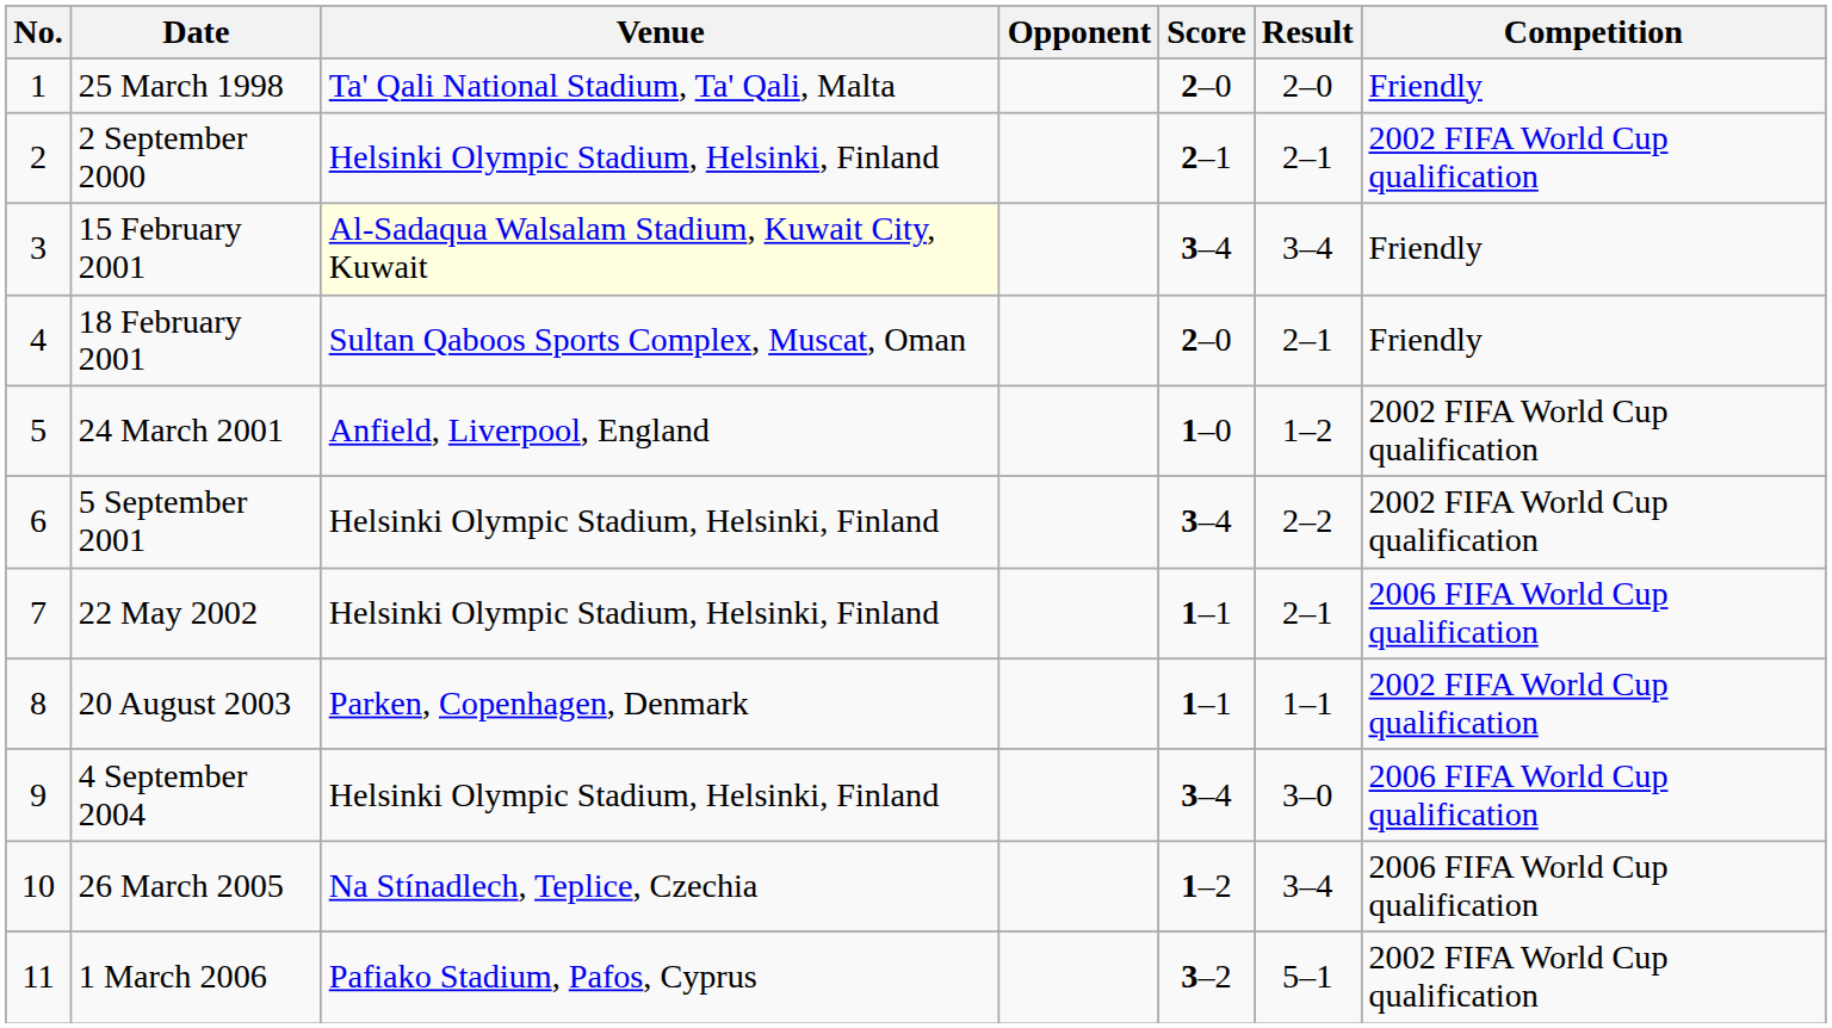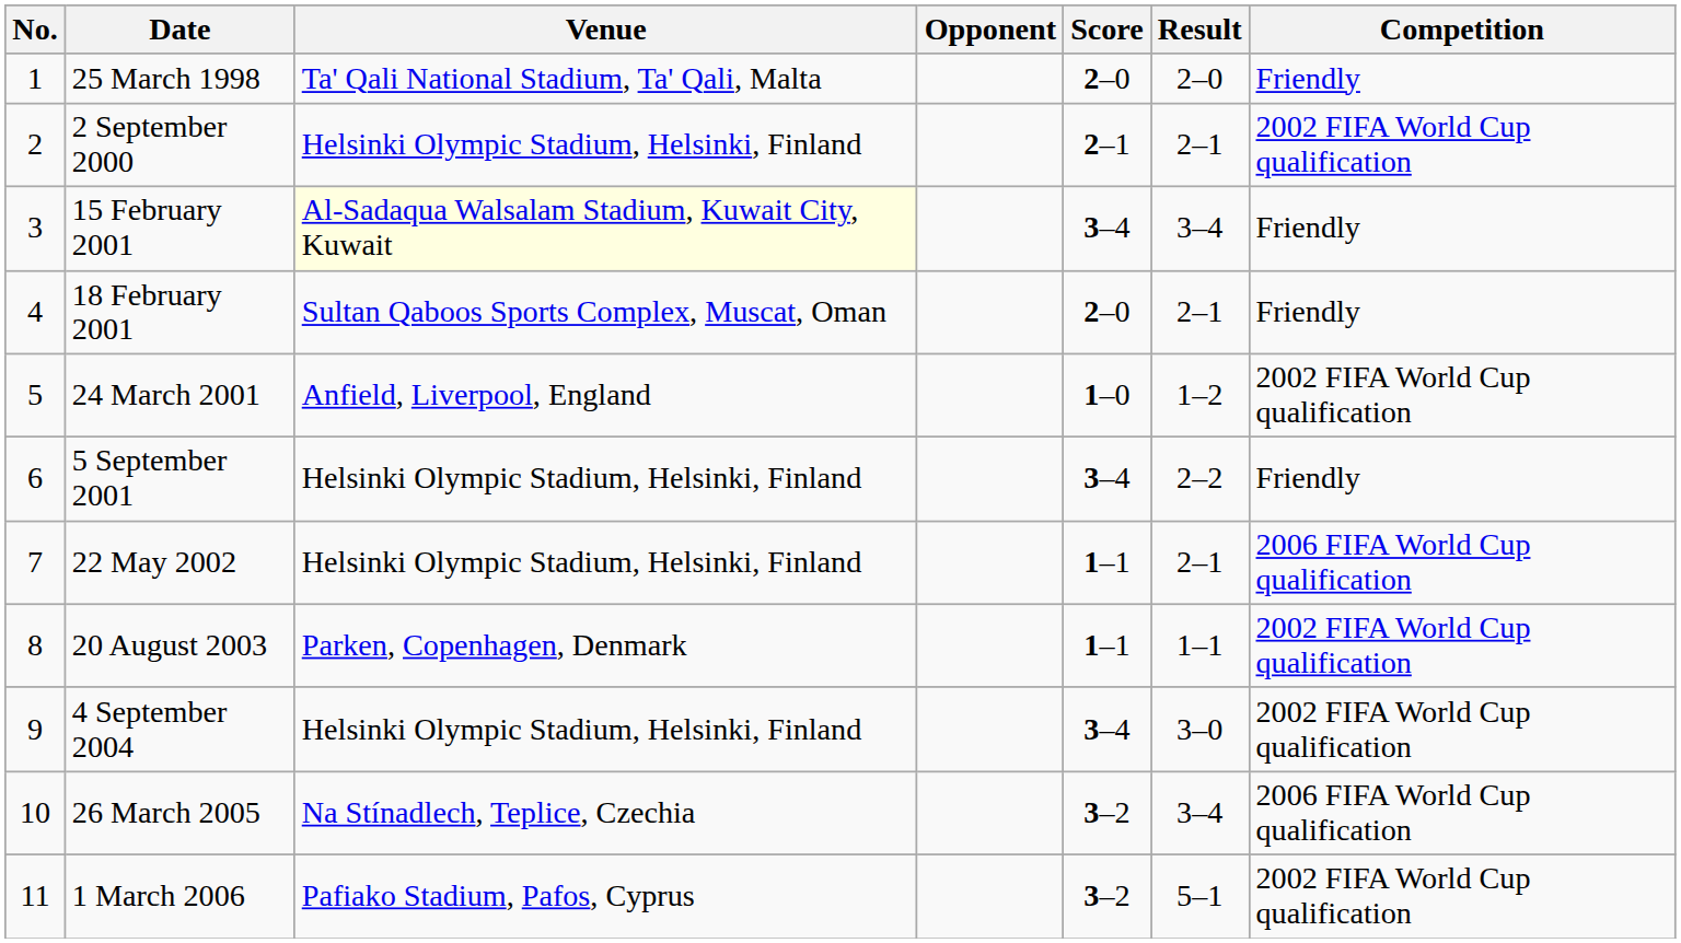 <table class="wikitable sortable">
 <tr>
 <th scope=col>No.</th>
 <th scope=col>Date</th>
 <th scope=col>Venue</th>
 <th scope=col>Opponent</th>
 <th scope=col>Score</th>
 <th scope=col>Result</th>
 <th scope=col>Competition</th>
 </tr>
 <tr>
 <td align=center>1</td>
 <td>25 March 1998</td>
 <td><a href='#'>Ta' Qali National Stadium</a>, <a href='#'>Ta' Qali</a>, Malta</td>
 <td></td>
 <td align=center><strong>2</strong>–0</td>
 <td align=center>2–0</td>
 <td><a href='#'>Friendly</a></td>
 </tr>
 <tr>
 <td align=center>2</td>
 <td>2 September 2000</td>
 <td><a href='#'>Helsinki Olympic Stadium</a>, <a href='#'>Helsinki</a>, Finland</td>
 <td></td>
 <td align=center><strong>2</strong>–1</td>
 <td align=center>2–1</td>
 <td><a href='#'>2002 FIFA World Cup qualification</a></td>
 </tr>
 <tr>
 <td align=center>3</td>
 <td>15 February 2001</td>
 <td style="background: lightyellow;"><a href='#'>Al-Sadaqua Walsalam Stadium</a>, <a href='#'>Kuwait City</a>, Kuwait</td>
 <td></td>
 <td align=center><strong>3</strong>–4</td>
 <td align=center>3–4</td>
 <td>Friendly</td>
 </tr>
 <tr>
 <td align=center>4</td>
 <td>18 February 2001</td>
 <td><a href='#'>Sultan Qaboos Sports Complex</a>, <a href='#'>Muscat</a>, Oman</td>
 <td></td>
 <td align=center><strong>2</strong>–0</td>
 <td align=center>2–1</td>
 <td>Friendly</td>
 </tr>
 <tr>
 <td align=center>5</td>
 <td>24 March 2001</td>
 <td><a href='#'>Anfield</a>, <a href='#'>Liverpool</a>, England</td>
 <td></td>
 <td align=center><strong>1</strong>–0</td>
 <td align=center>1–2</td>
 <td>2002 FIFA World Cup qualification</td>
 </tr>
 <tr>
 <td align=center>6</td>
 <td>5 September 2001</td>
 <td>Helsinki Olympic Stadium, Helsinki, Finland</td>
 <td></td>
 <td align=center><strong>3</strong>–4</td>
 <td align=center>2–2</td>
-<td>2002 FIFA World Cup qualification</td>
+<td>Friendly</td>
 </tr>
 <tr>
 <td align=center>7</td>
 <td>22 May 2002</td>
 <td>Helsinki Olympic Stadium, Helsinki, Finland</td>
 <td></td>
 <td align=center><strong>1</strong>–1</td>
 <td align=center>2–1</td>
 <td><a href='#'>2006 FIFA World Cup qualification</a></td>
 </tr>
 <tr>
 <td align=center>8</td>
 <td>20 August 2003</td>
 <td><a href='#'>Parken</a>, <a href='#'>Copenhagen</a>, Denmark</td>
 <td></td>
 <td align=center><strong>1</strong>–1</td>
 <td align=center>1–1</td>
 <td><a href='#'>2002 FIFA World Cup qualification</a></td>
 </tr>
 <tr>
 <td align=center>9</td>
 <td>4 September 2004</td>
 <td>Helsinki Olympic Stadium, Helsinki, Finland</td>
 <td></td>
 <td align=center><strong>3</strong>–4</td>
 <td align=center>3–0</td>
-<td><a href='#'>2006 FIFA World Cup qualification</a></td>
+<td>2002 FIFA World Cup qualification</td>
 </tr>
 <tr>
 <td align=center>10</td>
 <td>26 March 2005</td>
 <td><a href='#'>Na Stínadlech</a>, <a href='#'>Teplice</a>, Czechia</td>
 <td></td>
-<td align=center><strong>1</strong>–2</td>
+<td align=center><strong>3</strong>–2</td>
 <td align=center>3–4</td>
 <td>2006 FIFA World Cup qualification</td>
 </tr>
 <tr>
 <td align=center>11</td>
 <td>1 March 2006</td>
 <td><a href='#'>Pafiako Stadium</a>, <a href='#'>Pafos</a>, Cyprus</td>
 <td></td>
 <td align=center><strong>3</strong>–2</td>
 <td align=center>5–1</td>
 <td>2002 FIFA World Cup qualification</td>
 </tr>
 <tr>
 </tr>
 </table>
